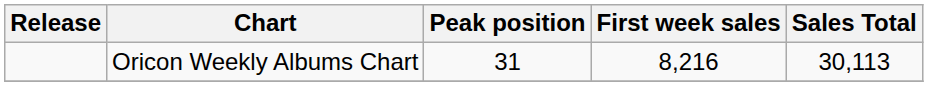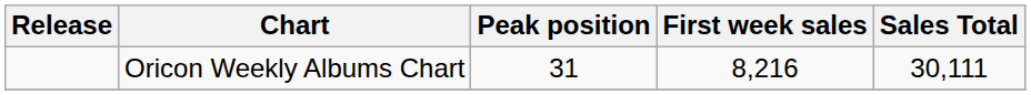 <table class="wikitable">
 <tr>
 <th>Release</th>
 <th>Chart</th>
 <th>Peak position</th>
 <th>First week sales</th>
 <th>Sales Total</th>
 </tr>
 <tr>
 <td></td>
 <td>Oricon Weekly Albums Chart</td>
 <td style="text-align:center;">31</td>
 <td style="text-align:center;">8,216</td>
-<td style="text-align:center;">30,113</td>
+<td style="text-align:center;">30,111</td>
 </tr>
 <tr>
 </tr>
 </table>
